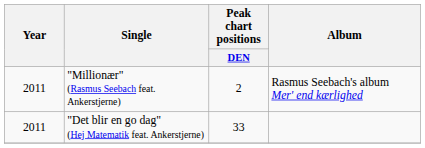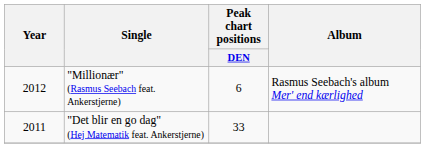 <table class="wikitable" style="text-align: center;">
 <tr>
 <th rowspan="2" width="75">Year</th>
 <th rowspan="2" width="190">Single</th>
 <th colspan="1" width="75">Peak <br>chart <br>positions</th>
 <th width="200" rowspan="2">Album</th>
 </tr>
 <tr style="font-size:90%;">
 <th style="width:4em;"><a href='#'>DEN</a></th>
 </tr>
 <tr>
-<td>2011</td>
+<td>2012</td>
 <td style="text-align:left;">"Millionær" <br><small>(<a href='#'>Rasmus Seebach</a> feat. Ankerstjerne)</small></td>
-<td>2</td>
+<td>6</td>
 <td style="text-align:left;">Rasmus Seebach's album <br><em><a href='#'>Mer' end kærlighed</a></em></td>
 </tr>
 <tr>
 <td>2011</td>
 <td style="text-align:left;">"Det blir en go dag" <br><small>(<a href='#'>Hej Matematik</a> feat. Ankerstjerne)</small></td>
 <td>33</td>
 <td></td>
 </tr>
 <tr>
 </tr>
 </table>
